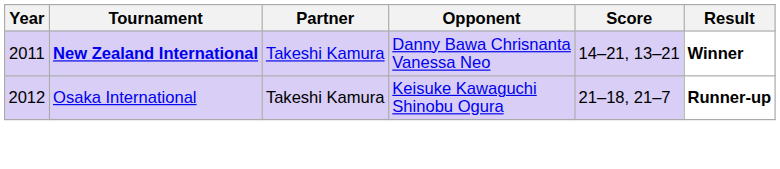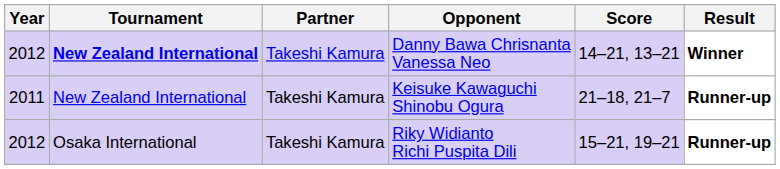 <table class="sortable wikitable" style="font-size: 90%;">
 <tr>
 <th>Year</th>
 <th>Tournament</th>
 <th>Partner</th>
 <th>Opponent</th>
 <th>Score</th>
 <th>Result</th>
 </tr>
 <tr style="background:#D8CEF6">
-<td align="center">2011</td>
+<td align="center">2012</td>
 <td align="left"><strong><a href='#'>New Zealand International</a></strong></td>
 <td align="left"> <a href='#'>Takeshi Kamura</a></td>
 <td align="left"> <a href='#'>Danny Bawa Chrisnanta</a> <br>  <a href='#'>Vanessa Neo</a></td>
 <td align="left">14–21, 13–21</td>
 <td style="text-align:left; background:white"> <strong>Winner</strong></td>
 </tr>
 <tr style="background:#D8CEF6">
-<td align="center">2012</td>
-<td align="left"><a href='#'>Osaka International</a></td>
+<td align="center">2011</td>
+<td align="left"><a href='#'>New Zealand International</a></td>
 <td align="left"> Takeshi Kamura</td>
 <td align="left"> <a href='#'>Keisuke Kawaguchi</a> <br>  <a href='#'>Shinobu Ogura</a></td>
 <td align="left">21–18, 21–7</td>
 <td style="text-align:left; background:white"> <strong>Runner-up</strong></td>
 </tr>
+<tr style="background:#D8CEF6">
+<td align="center">2012</td>
+<td align="left">Osaka International</td>
+<td align="left"> Takeshi Kamura</td>
+<td align="left"> <a href='#'>Riky Widianto</a> <br>  <a href='#'>Richi Puspita Dili</a></td>
+<td align="left">15–21, 19–21</td>
+<td style="text-align:left; background:white"> <strong>Runner-up</strong></td>
+</tr>
 </table>
